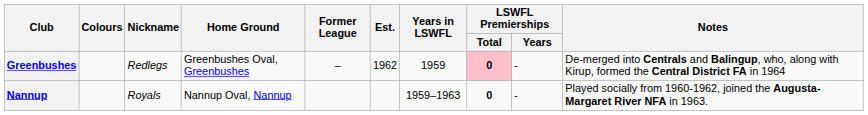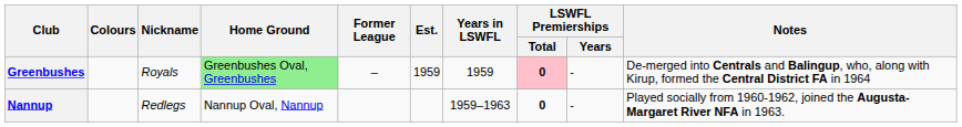 <table class="wikitable sortable" style="text-align:center; width:100%">
 <tr>
 <th rowspan="2">Club</th>
 <th rowspan="2">Colours</th>
 <th rowspan="2">Nickname</th>
 <th rowspan="2">Home Ground</th>
 <th rowspan="2">Former League</th>
 <th rowspan="2">Est.</th>
 <th rowspan="2">Years in LSWFL</th>
 <th colspan="2">LSWFL Premierships</th>
 <th rowspan="2">Notes</th>
 </tr>
 <tr>
 <th>Total</th>
 <th>Years</th>
 </tr>
 <tr>
 <th style="text-align:left"><a href='#'>Greenbushes</a></th>
 <td></td>
-<td align="left"><em>Redlegs</em></td>
-<td align="left">Greenbushes Oval, <a href='#'>Greenbushes</a></td>
+<td align="left"><em>Royals</em></td>
+<td align="left" style="background: lightgreen;">Greenbushes Oval, <a href='#'>Greenbushes</a></td>
 <td>–</td>
-<td>1962</td>
+<td>1959</td>
 <td>1959</td>
 <td style="background: pink;"><strong>0</strong></td>
 <td align="left">-</td>
 <td align="left">De-merged into <strong>Centrals</strong> and <strong>Balingup</strong>, who, along with Kirup, formed the <strong>Central District FA</strong>  in 1964</td>
 </tr>
 <tr>
 <th style="text-align:left"><a href='#'>Nannup</a></th>
 <td></td>
-<td align="left"><em>Royals</em></td>
+<td align="left"><em>Redlegs</em></td>
 <td align="left">Nannup Oval, <a href='#'>Nannup</a></td>
 <td></td>
 <td></td>
 <td>1959–1963</td>
 <td><strong>0</strong></td>
 <td align="left">-</td>
 <td align="left">Played socially from 1960-1962, joined the <strong>Augusta-Margaret River NFA</strong> in 1963.</td>
 </tr>
 </table>
